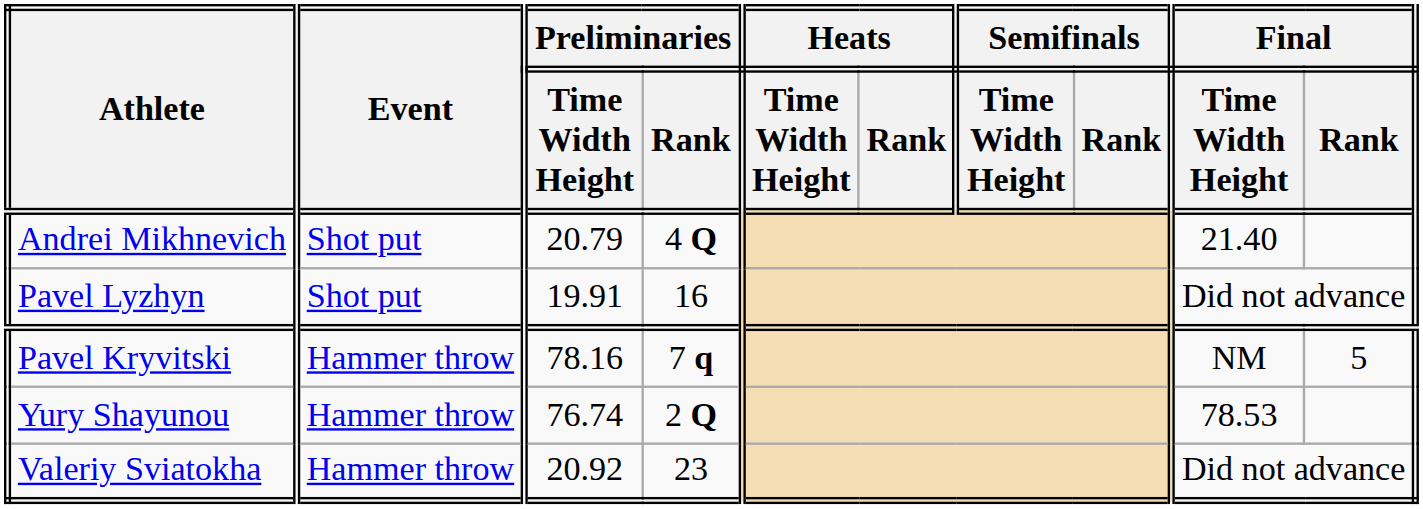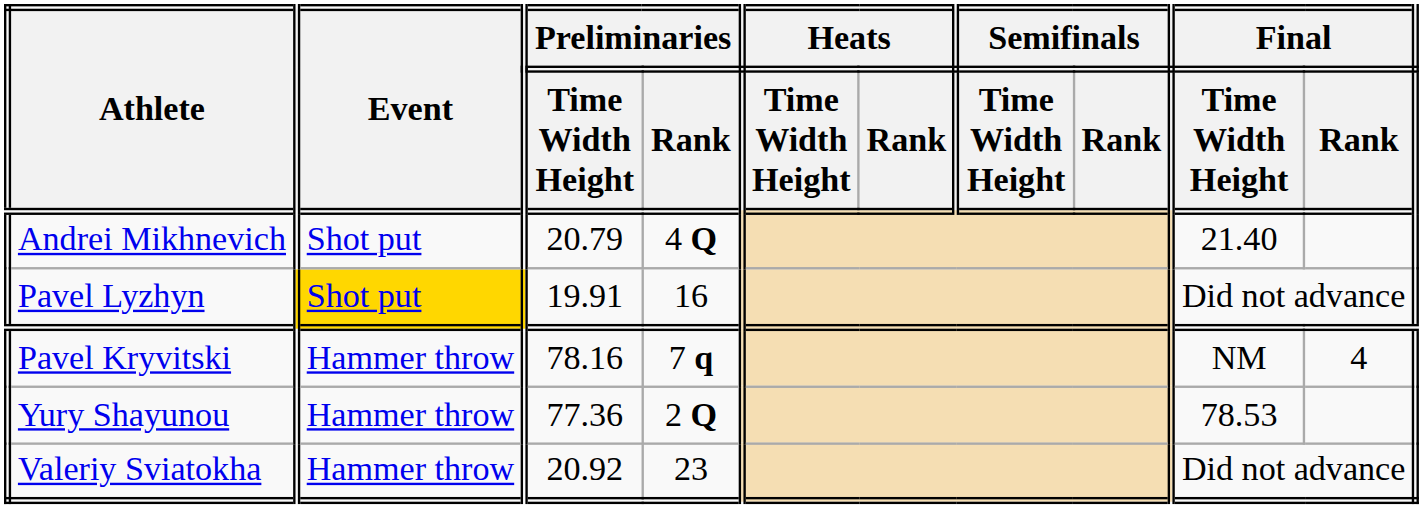 <table class=wikitable style="font-size:90%; border: double;">
 <tr>
 <th rowspan="2" style="border-right:double">Athlete</th>
 <th rowspan="2" style="border-right:double">Event</th>
 <th colspan="2" style="border-right:double; border-bottom:double;">Preliminaries</th>
 <th colspan="2" style="border-right:double; border-bottom:double;">Heats</th>
 <th colspan="2" style="border-right:double; border-bottom:double;">Semifinals</th>
 <th colspan="2" style="border-right:double; border-bottom:double;">Final</th>
 </tr>
 <tr>
 <th>Time<br>Width<br>Height</th>
 <th style="border-right:double">Rank</th>
 <th>Time<br>Width<br>Height</th>
 <th style="border-right:double">Rank</th>
 <th>Time<br>Width<br>Height</th>
 <th style="border-right:double">Rank</th>
 <th>Time<br>Width<br>Height</th>
 <th style="border-right:double">Rank</th>
 </tr>
 <tr style="border-top: double;">
 <td style="border-right:double"><a href='#'>Andrei Mikhnevich</a></td>
 <td style="border-right:double"><a href='#'>Shot put</a></td>
 <td align=center>20.79</td>
 <td align=center style="border-right:double">4 <strong>Q</strong></td>
 <td style="border-right:double" colspan= 4 bgcolor="wheat"></td>
 <td align=center>21.40</td>
 <td align=center></td>
 </tr>
 <tr>
 <td style="border-right:double"><a href='#'>Pavel Lyzhyn</a></td>
-<td style="border-right:double"><a href='#'>Shot put</a></td>
+<td style="background: gold; border-right:double"><a href='#'>Shot put</a></td>
 <td align=center>19.91</td>
 <td align=center style="border-right:double">16</td>
 <td style="border-right:double" colspan= 4 bgcolor="wheat"></td>
 <td colspan="2" align=center>Did not advance</td>
 </tr>
 <tr style="border-top: double;">
 <td style="border-right:double"><a href='#'>Pavel Kryvitski</a></td>
 <td style="border-right:double"><a href='#'>Hammer throw</a></td>
 <td align=center>78.16</td>
 <td align=center style="border-right:double">7 <strong>q</strong></td>
 <td align=center style="border-right:double" colspan= 4 bgcolor="wheat"></td>
 <td align=center>NM</td>
-<td align=center>5</td>
+<td align=center>4</td>
 </tr>
 <tr>
 <td style="border-right:double"><a href='#'>Yury Shayunou</a></td>
 <td style="border-right:double"><a href='#'>Hammer throw</a></td>
-<td align=center>76.74</td>
+<td align=center>77.36</td>
 <td align=center style="border-right:double">2 <strong>Q</strong></td>
 <td style="border-right:double" colspan= 4 bgcolor="wheat"></td>
 <td align=center>78.53</td>
 <td align=center></td>
 </tr>
 <tr>
 <td style="border-right:double"><a href='#'>Valeriy Sviatokha</a></td>
 <td style="border-right:double"><a href='#'>Hammer throw</a></td>
 <td align=center>20.92</td>
 <td align=center style="border-right:double">23</td>
 <td style="border-right:double" colspan= 4 bgcolor="wheat"></td>
 <td colspan="2" align=center>Did not advance</td>
 </tr>
 </table>
